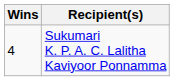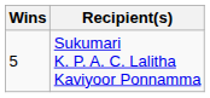 <table class="wikitable">
 <tr>
 <th>Wins</th>
 <th>Recipient(s)</th>
 </tr>
 <tr>
-<td>4</td>
+<td>5</td>
 <td><a href='#'>Sukumari</a><br><a href='#'>K. P. A. C. Lalitha</a><br><a href='#'>Kaviyoor Ponnamma</a></td>
 </tr>
 </table>
